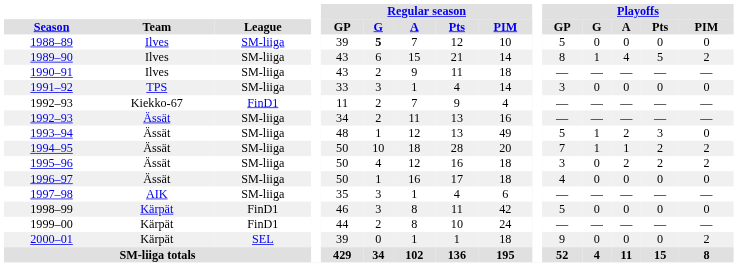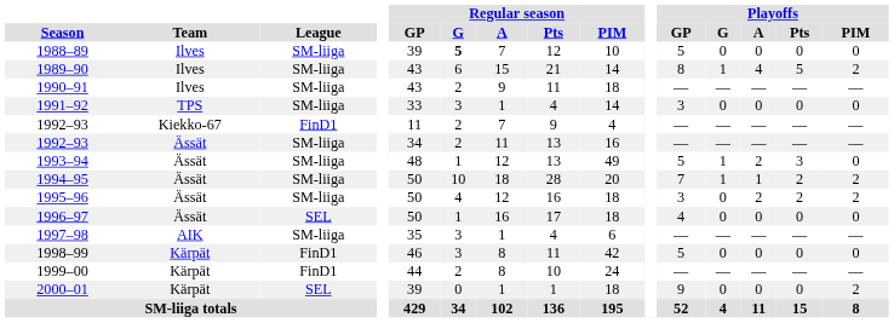 <table border="0" cellpadding="1" cellspacing="0" style="text-align:center; width:60em">
 <tr bgcolor="#e0e0e0">
 <th colspan="3" bgcolor="#ffffff"> </th>
 <th rowspan="99" bgcolor="#ffffff"> </th>
 <th colspan="5"><a href='#'>Regular season</a></th>
 <th rowspan="99" bgcolor="#ffffff"> </th>
 <th colspan="5"><a href='#'>Playoffs</a></th>
 </tr>
 <tr bgcolor="#e0e0e0">
 <th><a href='#'>Season</a></th>
 <th>Team</th>
 <th>League</th>
 <th>GP</th>
 <th><a href='#'>G</a></th>
 <th><a href='#'>A</a></th>
 <th><a href='#'>Pts</a></th>
 <th><a href='#'>PIM</a></th>
 <th>GP</th>
 <th>G</th>
 <th>A</th>
 <th>Pts</th>
 <th>PIM</th>
 </tr>
 <tr>
 <td><a href='#'>1988–89</a></td>
 <td><a href='#'>Ilves</a></td>
 <td><a href='#'>SM-liiga</a></td>
 <td>39</td>
 <td><strong>5</strong></td>
 <td>7</td>
 <td>12</td>
 <td>10</td>
 <td>5</td>
 <td>0</td>
 <td>0</td>
 <td>0</td>
 <td>0</td>
 </tr>
 <tr bgcolor="#f0f0f0">
 <td><a href='#'>1989–90</a></td>
 <td>Ilves</td>
 <td>SM-liiga</td>
 <td>43</td>
 <td>6</td>
 <td>15</td>
 <td>21</td>
 <td>14</td>
 <td>8</td>
 <td>1</td>
 <td>4</td>
 <td>5</td>
 <td>2</td>
 </tr>
 <tr>
 <td><a href='#'>1990–91</a></td>
 <td>Ilves</td>
 <td>SM-liiga</td>
 <td>43</td>
 <td>2</td>
 <td>9</td>
 <td>11</td>
 <td>18</td>
 <td>—</td>
 <td>—</td>
 <td>—</td>
 <td>—</td>
 <td>—</td>
 </tr>
 <tr bgcolor="#f0f0f0">
 <td><a href='#'>1991–92</a></td>
 <td><a href='#'>TPS</a></td>
 <td>SM-liiga</td>
 <td>33</td>
 <td>3</td>
 <td>1</td>
 <td>4</td>
 <td>14</td>
 <td>3</td>
 <td>0</td>
 <td>0</td>
 <td>0</td>
 <td>0</td>
 </tr>
 <tr>
 <td>1992–93</td>
 <td>Kiekko-67</td>
 <td><a href='#'>FinD1</a></td>
 <td>11</td>
 <td>2</td>
 <td>7</td>
 <td>9</td>
 <td>4</td>
 <td>—</td>
 <td>—</td>
 <td>—</td>
 <td>—</td>
 <td>—</td>
 </tr>
 <tr bgcolor="#f0f0f0">
 <td><a href='#'>1992–93</a></td>
 <td><a href='#'>Ässät</a></td>
 <td>SM-liiga</td>
 <td>34</td>
 <td>2</td>
 <td>11</td>
 <td>13</td>
 <td>16</td>
 <td>—</td>
 <td>—</td>
 <td>—</td>
 <td>—</td>
 <td>—</td>
 </tr>
 <tr>
 <td><a href='#'>1993–94</a></td>
 <td>Ässät</td>
 <td>SM-liiga</td>
 <td>48</td>
 <td>1</td>
 <td>12</td>
 <td>13</td>
 <td>49</td>
 <td>5</td>
 <td>1</td>
 <td>2</td>
 <td>3</td>
 <td>0</td>
 </tr>
 <tr bgcolor="#f0f0f0">
 <td><a href='#'>1994–95</a></td>
 <td>Ässät</td>
 <td>SM-liiga</td>
 <td>50</td>
 <td>10</td>
 <td>18</td>
 <td>28</td>
 <td>20</td>
 <td>7</td>
 <td>1</td>
 <td>1</td>
 <td>2</td>
 <td>2</td>
 </tr>
 <tr>
 <td><a href='#'>1995–96</a></td>
 <td>Ässät</td>
 <td>SM-liiga</td>
 <td>50</td>
 <td>4</td>
 <td>12</td>
 <td>16</td>
 <td>18</td>
 <td>3</td>
 <td>0</td>
 <td>2</td>
 <td>2</td>
 <td>2</td>
 </tr>
 <tr bgcolor="#f0f0f0">
 <td><a href='#'>1996–97</a></td>
 <td>Ässät</td>
-<td>SM-liiga</td>
+<td><a href='#'>SEL</a></td>
 <td>50</td>
 <td>1</td>
 <td>16</td>
 <td>17</td>
 <td>18</td>
 <td>4</td>
 <td>0</td>
 <td>0</td>
 <td>0</td>
 <td>0</td>
 </tr>
 <tr>
 <td><a href='#'>1997–98</a></td>
 <td><a href='#'>AIK</a></td>
 <td>SM-liiga</td>
 <td>35</td>
 <td>3</td>
 <td>1</td>
 <td>4</td>
 <td>6</td>
 <td>—</td>
 <td>—</td>
 <td>—</td>
 <td>—</td>
 <td>—</td>
 </tr>
 <tr bgcolor="#f0f0f0">
 <td>1998–99</td>
 <td><a href='#'>Kärpät</a></td>
 <td>FinD1</td>
 <td>46</td>
 <td>3</td>
 <td>8</td>
 <td>11</td>
 <td>42</td>
 <td>5</td>
 <td>0</td>
 <td>0</td>
 <td>0</td>
 <td>0</td>
 </tr>
 <tr>
 <td>1999–00</td>
 <td>Kärpät</td>
 <td>FinD1</td>
 <td>44</td>
 <td>2</td>
 <td>8</td>
 <td>10</td>
 <td>24</td>
 <td>—</td>
 <td>—</td>
 <td>—</td>
 <td>—</td>
 <td>—</td>
 </tr>
 <tr bgcolor="#f0f0f0">
 <td><a href='#'>2000–01</a></td>
 <td>Kärpät</td>
 <td><a href='#'>SEL</a></td>
 <td>39</td>
 <td>0</td>
 <td>1</td>
 <td>1</td>
 <td>18</td>
 <td>9</td>
 <td>0</td>
 <td>0</td>
 <td>0</td>
 <td>2</td>
 </tr>
 <tr bgcolor="#e0e0e0">
 <th colspan="3">SM-liiga totals</th>
 <th>429</th>
 <th>34</th>
 <th>102</th>
 <th>136</th>
 <th>195</th>
 <th>52</th>
 <th>4</th>
 <th>11</th>
 <th>15</th>
 <th>8</th>
 </tr>
 </table>
